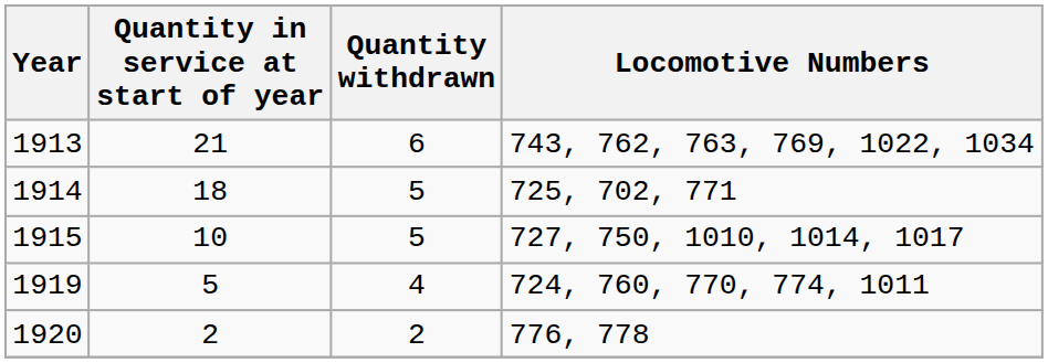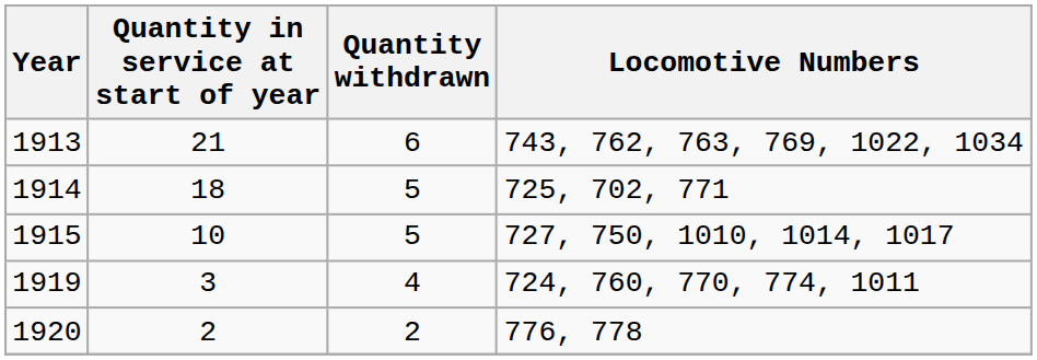 <table class=wikitable style=text-align:center>
 <tr>
 <th>Year</th>
 <th>Quantity in<br>service at<br>start of year</th>
 <th>Quantity<br>withdrawn</th>
 <th>Locomotive Numbers</th>
 </tr>
 <tr>
 <td>1913</td>
 <td>21</td>
 <td>6</td>
 <td style=text-align:left>743, 762, 763, 769, 1022, 1034</td>
 </tr>
 <tr>
 <td>1914</td>
 <td>18</td>
 <td>5</td>
 <td style=text-align:left>725, 702, 771</td>
 </tr>
 <tr>
 <td>1915</td>
 <td>10</td>
 <td>5</td>
 <td style=text-align:left>727, 750, 1010, 1014, 1017</td>
 </tr>
 <tr>
 <td>1919</td>
-<td>5</td>
+<td>3</td>
 <td>4</td>
 <td style=text-align:left>724, 760, 770, 774, 1011</td>
 </tr>
 <tr>
 <td>1920</td>
 <td>2</td>
 <td>2</td>
 <td style=text-align:left>776, 778</td>
 </tr>
 <tr>
 </tr>
 </table>
